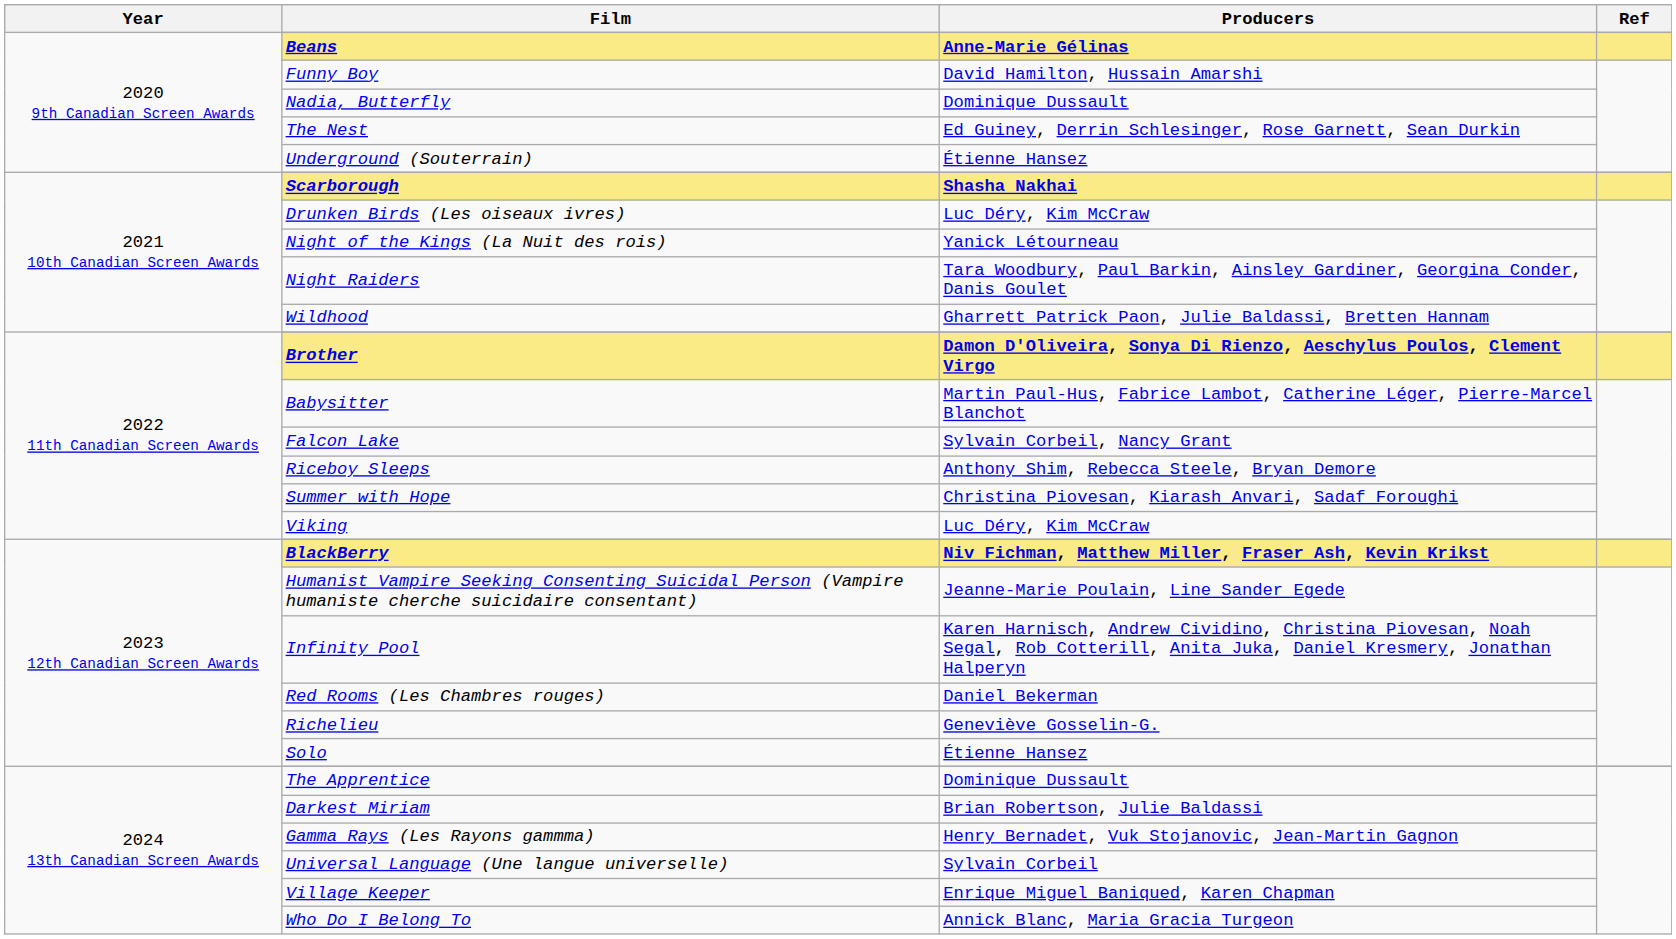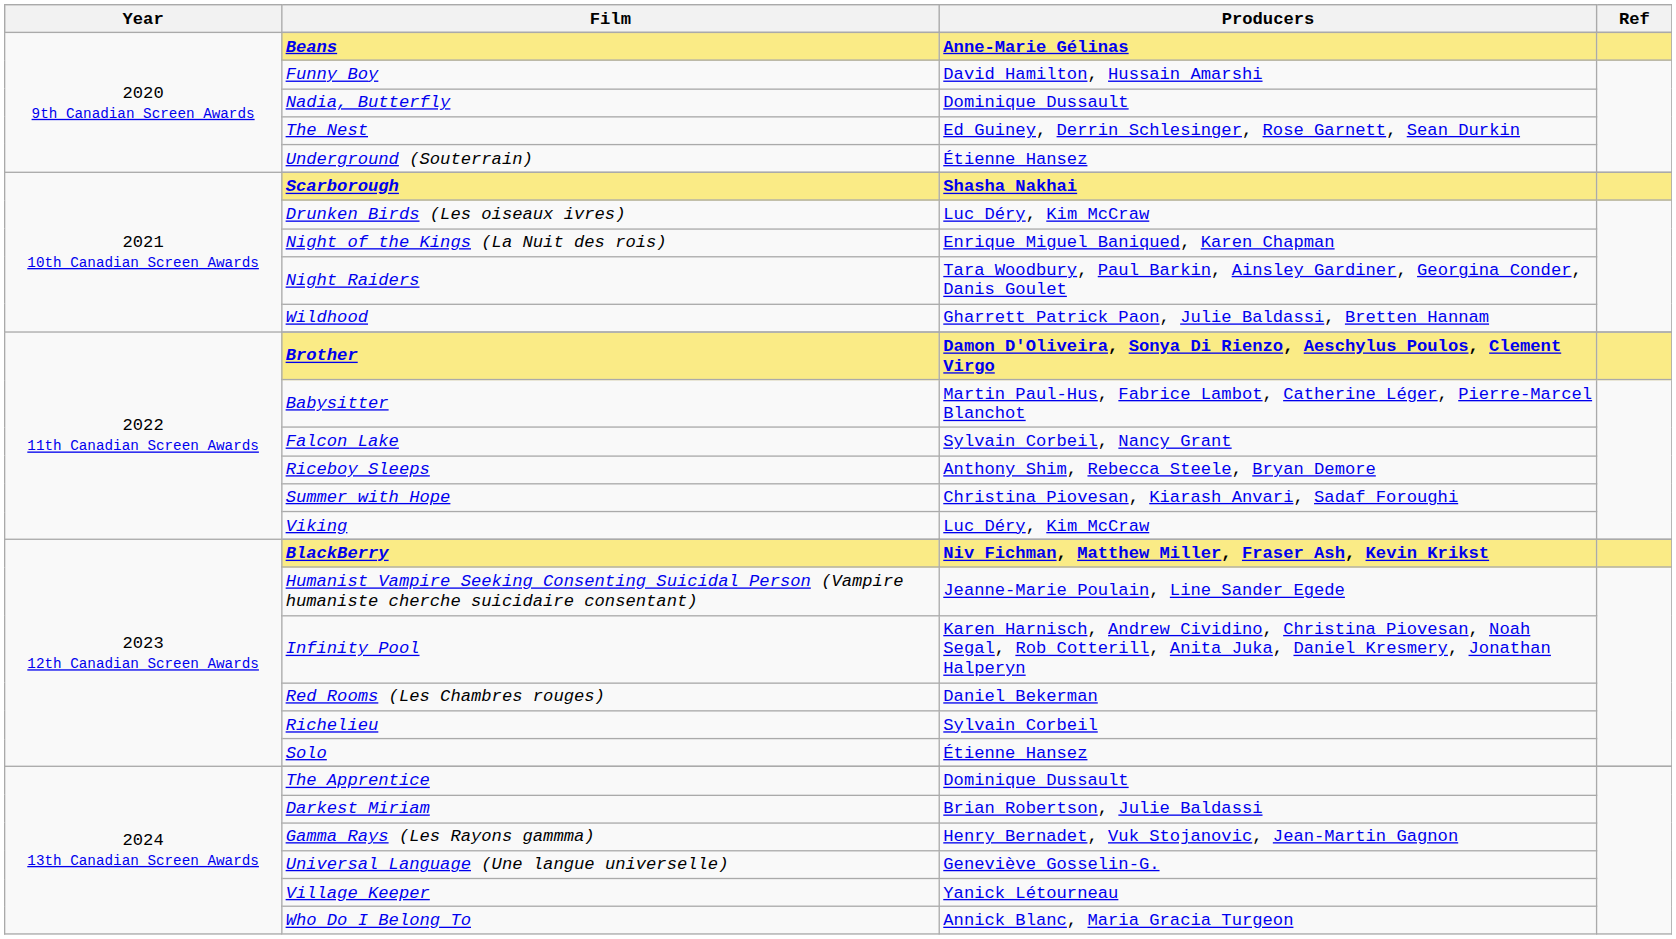 <table class="wikitable" style="width:100%;">
 <tr style="background:#bebebe;">
 <th style="width:8%;">Year</th>
 <th style="width:19%;">Film</th>
 <th style="width:19%;">Producers</th>
 <th style="width:2%;">Ref</th>
 </tr>
 <tr>
 <td rowspan="6" align="center">2020 <br> <small><a href='#'>9th Canadian Screen Awards</a></small></td>
 </tr>
 <tr style="background:#FAEB86;">
 <td><strong><em><a href='#'>Beans</a></em></strong></td>
 <td><strong><a href='#'>Anne-Marie Gélinas</a></strong></td>
 <td></td>
 </tr>
 <tr>
 <td><em><a href='#'>Funny Boy</a></em></td>
 <td><a href='#'>David Hamilton</a>, <a href='#'>Hussain Amarshi</a></td>
 <td rowspan=4></td>
 </tr>
 <tr>
 <td><em><a href='#'>Nadia, Butterfly</a></em></td>
 <td><a href='#'>Dominique Dussault</a></td>
 </tr>
 <tr>
 <td><em><a href='#'>The Nest</a></em></td>
 <td><a href='#'>Ed Guiney</a>, <a href='#'>Derrin Schlesinger</a>, <a href='#'>Rose Garnett</a>, <a href='#'>Sean Durkin</a></td>
 </tr>
 <tr>
 <td><em><a href='#'>Underground</a> (Souterrain)</em></td>
 <td><a href='#'>Étienne Hansez</a></td>
 </tr>
 <tr>
 <td rowspan="6" align="center">2021 <br> <small><a href='#'>10th Canadian Screen Awards</a></small></td>
 </tr>
 <tr style="background:#FAEB86;">
 <td><strong><em><a href='#'>Scarborough</a></em></strong></td>
 <td><strong><a href='#'>Shasha Nakhai</a></strong></td>
 <td></td>
 </tr>
 <tr>
 <td><em><a href='#'>Drunken Birds</a> (Les oiseaux ivres)</em></td>
 <td><a href='#'>Luc Déry</a>, <a href='#'>Kim McCraw</a></td>
 <td rowspan=4></td>
 </tr>
 <tr>
 <td><em><a href='#'>Night of the Kings</a> (La Nuit des rois)</em></td>
-<td><a href='#'>Yanick Létourneau</a></td>
+<td><a href='#'>Enrique Miguel Baniqued</a>, <a href='#'>Karen Chapman</a></td>
 </tr>
 <tr>
 <td><em><a href='#'>Night Raiders</a></em></td>
 <td><a href='#'>Tara Woodbury</a>, <a href='#'>Paul Barkin</a>, <a href='#'>Ainsley Gardiner</a>, <a href='#'>Georgina Conder</a>, <a href='#'>Danis Goulet</a></td>
 </tr>
 <tr>
 <td><em><a href='#'>Wildhood</a></em></td>
 <td><a href='#'>Gharrett Patrick Paon</a>, <a href='#'>Julie Baldassi</a>, <a href='#'>Bretten Hannam</a></td>
 </tr>
 <tr>
 <td rowspan="7" align="center">2022 <br> <small><a href='#'>11th Canadian Screen Awards</a></small></td>
 </tr>
 <tr style="background:#FAEB86;">
 <td><strong><em><a href='#'>Brother</a></em></strong></td>
 <td><strong><a href='#'>Damon D'Oliveira</a>, <a href='#'>Sonya Di Rienzo</a>, <a href='#'>Aeschylus Poulos</a>, <a href='#'>Clement Virgo</a></strong></td>
 <td></td>
 </tr>
 <tr>
 <td><em><a href='#'>Babysitter</a></em></td>
 <td><a href='#'>Martin Paul-Hus</a>, <a href='#'>Fabrice Lambot</a>, <a href='#'>Catherine Léger</a>, <a href='#'>Pierre-Marcel Blanchot</a></td>
 <td rowspan=5></td>
 </tr>
 <tr>
 <td><em><a href='#'>Falcon Lake</a></em></td>
 <td><a href='#'>Sylvain Corbeil</a>, <a href='#'>Nancy Grant</a></td>
 </tr>
 <tr>
 <td><em><a href='#'>Riceboy Sleeps</a></em></td>
 <td><a href='#'>Anthony Shim</a>, <a href='#'>Rebecca Steele</a>, <a href='#'>Bryan Demore</a></td>
 </tr>
 <tr>
 <td><em><a href='#'>Summer with Hope</a></em></td>
 <td><a href='#'>Christina Piovesan</a>, <a href='#'>Kiarash Anvari</a>, <a href='#'>Sadaf Foroughi</a></td>
 </tr>
 <tr>
 <td><em><a href='#'>Viking</a></em></td>
 <td><a href='#'>Luc Déry</a>, <a href='#'>Kim McCraw</a></td>
 </tr>
 <tr>
 <td rowspan="7" align="center">2023 <br> <small><a href='#'>12th Canadian Screen Awards</a></small></td>
 </tr>
 <tr style="background:#FAEB86;">
 <td><strong><em><a href='#'>BlackBerry</a></em></strong></td>
 <td><strong><a href='#'>Niv Fichman</a>, <a href='#'>Matthew Miller</a>, <a href='#'>Fraser Ash</a>, <a href='#'>Kevin Krikst</a></strong></td>
 <td></td>
 </tr>
 <tr>
 <td><em><a href='#'>Humanist Vampire Seeking Consenting Suicidal Person</a> (Vampire humaniste cherche suicidaire consentant)</em></td>
 <td><a href='#'>Jeanne-Marie Poulain</a>, <a href='#'>Line Sander Egede</a></td>
 <td rowspan=5></td>
 </tr>
 <tr>
 <td><em><a href='#'>Infinity Pool</a></em></td>
 <td><a href='#'>Karen Harnisch</a>, <a href='#'>Andrew Cividino</a>, <a href='#'>Christina Piovesan</a>, <a href='#'>Noah Segal</a>, <a href='#'>Rob Cotterill</a>, <a href='#'>Anita Juka</a>, <a href='#'>Daniel Kresmery</a>, <a href='#'>Jonathan Halperyn</a></td>
 </tr>
 <tr>
 <td><em><a href='#'>Red Rooms</a> (Les Chambres rouges)</em></td>
 <td><a href='#'>Daniel Bekerman</a></td>
 </tr>
 <tr>
 <td><em><a href='#'>Richelieu</a></em></td>
-<td><a href='#'>Geneviève Gosselin-G.</a></td>
+<td><a href='#'>Sylvain Corbeil</a></td>
 </tr>
 <tr>
 <td><em><a href='#'>Solo</a></em></td>
 <td><a href='#'>Étienne Hansez</a></td>
 </tr>
 <tr>
 <td rowspan="7" align="center">2024 <br> <small><a href='#'>13th Canadian Screen Awards</a></small></td>
 </tr>
 <tr>
 <td><em><a href='#'>The Apprentice</a></em></td>
 <td><a href='#'>Dominique Dussault</a></td>
 <td rowspan=6></td>
 </tr>
 <tr>
 <td><em><a href='#'>Darkest Miriam</a></em></td>
 <td><a href='#'>Brian Robertson</a>, <a href='#'>Julie Baldassi</a></td>
 </tr>
 <tr>
 <td><em><a href='#'>Gamma Rays</a> (Les Rayons gammma)</em></td>
 <td><a href='#'>Henry Bernadet</a>, <a href='#'>Vuk Stojanovic</a>, <a href='#'>Jean-Martin Gagnon</a></td>
 </tr>
 <tr>
 <td><em><a href='#'>Universal Language</a> (Une langue universelle)</em></td>
-<td><a href='#'>Sylvain Corbeil</a></td>
+<td><a href='#'>Geneviève Gosselin-G.</a></td>
 </tr>
 <tr>
 <td><em><a href='#'>Village Keeper</a></em></td>
-<td><a href='#'>Enrique Miguel Baniqued</a>, <a href='#'>Karen Chapman</a></td>
+<td><a href='#'>Yanick Létourneau</a></td>
 </tr>
 <tr>
 <td><em><a href='#'>Who Do I Belong To</a></em></td>
 <td><a href='#'>Annick Blanc</a>, <a href='#'>Maria Gracia Turgeon</a></td>
 </tr>
 </table>
